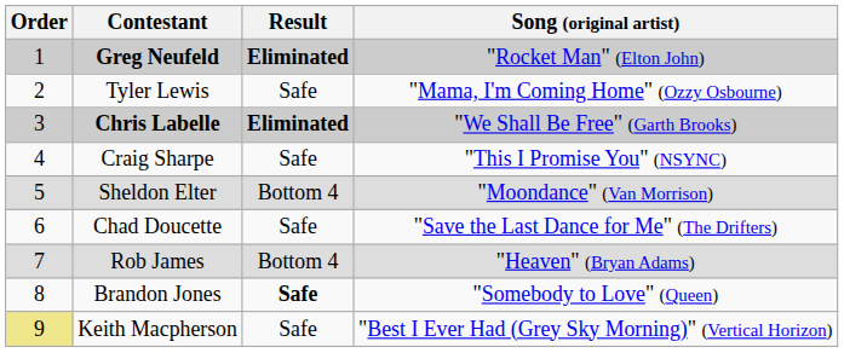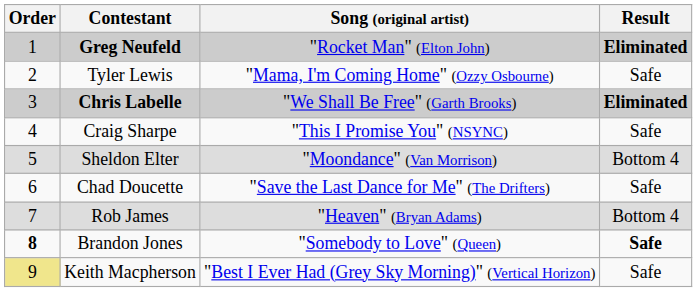 <table class="wikitable plainrowheaders" style="text-align:center;">
 <tr>
 <th>Order</th>
 <th>Contestant</th>
+<th>Song <small>(original artist)</small></th>
 <th>Result</th>
-<th>Song <small>(original artist)</small></th>
 </tr>
 <tr style="background:#ccc;">
 <td>1</td>
 <td><strong>Greg Neufeld</strong></td>
+<td>"<a href='#'>Rocket Man</a>" <small>(<a href='#'>Elton John</a>)</small></td>
 <td><strong>Eliminated</strong></td>
-<td>"<a href='#'>Rocket Man</a>" <small>(<a href='#'>Elton John</a>)</small></td>
 </tr>
 <tr>
 <td>2</td>
 <td>Tyler Lewis</td>
+<td>"<a href='#'>Mama, I'm Coming Home</a>" <small>(<a href='#'>Ozzy Osbourne</a>)</small></td>
 <td>Safe</td>
-<td>"<a href='#'>Mama, I'm Coming Home</a>" <small>(<a href='#'>Ozzy Osbourne</a>)</small></td>
 </tr>
 <tr style="background:#ccc;">
 <td>3</td>
 <td><strong>Chris Labelle</strong></td>
+<td>"<a href='#'>We Shall Be Free</a>" <small>(<a href='#'>Garth Brooks</a>)</small></td>
 <td><strong>Eliminated</strong></td>
-<td>"<a href='#'>We Shall Be Free</a>" <small>(<a href='#'>Garth Brooks</a>)</small></td>
 </tr>
 <tr>
 <td>4</td>
 <td>Craig Sharpe</td>
+<td>"<a href='#'>This I Promise You</a>" <small>(<a href='#'>NSYNC</a>)</small></td>
 <td>Safe</td>
-<td>"<a href='#'>This I Promise You</a>" <small>(<a href='#'>NSYNC</a>)</small></td>
 </tr>
 <tr style="background:#ddd;">
 <td>5</td>
 <td>Sheldon Elter</td>
+<td>"<a href='#'>Moondance</a>" <small>(<a href='#'>Van Morrison</a>)</small></td>
 <td>Bottom 4</td>
-<td>"<a href='#'>Moondance</a>" <small>(<a href='#'>Van Morrison</a>)</small></td>
 </tr>
 <tr>
 <td>6</td>
 <td>Chad Doucette</td>
+<td>"<a href='#'>Save the Last Dance for Me</a>" <small>(<a href='#'>The Drifters</a>)</small></td>
 <td>Safe</td>
-<td>"<a href='#'>Save the Last Dance for Me</a>" <small>(<a href='#'>The Drifters</a>)</small></td>
 </tr>
 <tr style="background:#ddd;">
 <td>7</td>
 <td>Rob James</td>
+<td>"<a href='#'>Heaven</a>" <small>(<a href='#'>Bryan Adams</a>)</small></td>
 <td>Bottom 4</td>
-<td>"<a href='#'>Heaven</a>" <small>(<a href='#'>Bryan Adams</a>)</small></td>
 </tr>
 <tr>
-<td>8</td>
+<td><strong>8</strong></td>
 <td>Brandon Jones</td>
+<td>"<a href='#'>Somebody to Love</a>" <small>(<a href='#'>Queen</a>)</small></td>
 <td><strong>Safe</strong></td>
-<td>"<a href='#'>Somebody to Love</a>" <small>(<a href='#'>Queen</a>)</small></td>
 </tr>
 <tr>
 <td style="background: khaki;">9</td>
 <td>Keith Macpherson</td>
+<td>"<a href='#'>Best I Ever Had (Grey Sky Morning)</a>" <small>(<a href='#'>Vertical Horizon</a>)</small></td>
 <td>Safe</td>
-<td>"<a href='#'>Best I Ever Had (Grey Sky Morning)</a>" <small>(<a href='#'>Vertical Horizon</a>)</small></td>
 </tr>
 </table>
